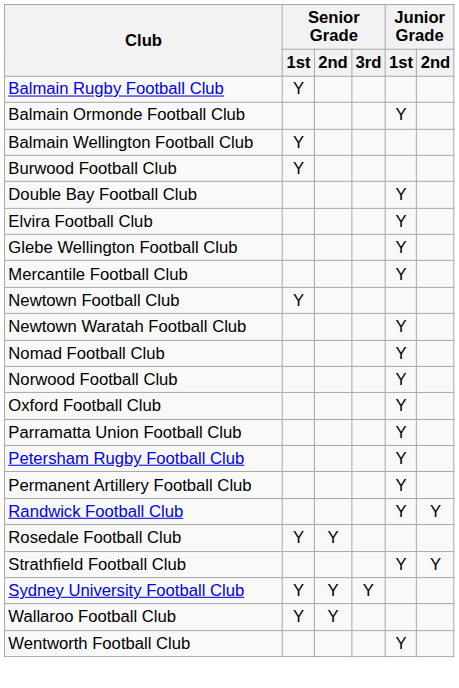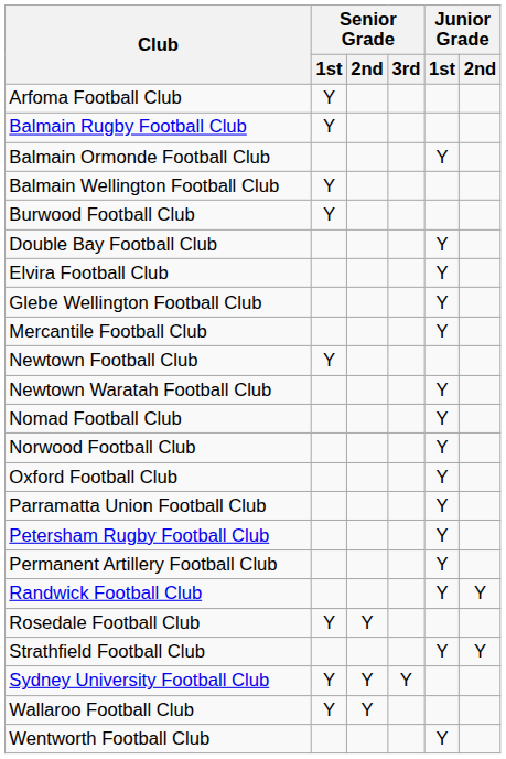 <table class="wikitable sortable mw-collapsible" style="text-align:center;">
 <tr>
 <th width="260" rowspan="2">Club</th>
 <th colspan="3" abbr="Senior">Senior Grade</th>
 <th colspan="2" abbr="Junior">Junior Grade</th>
 </tr>
 <tr>
 <th width="20" abbr="First">1st</th>
 <th width="20" abbr="Second">2nd</th>
 <th width="20" abbr="Third">3rd</th>
 <th width="20" abbr="First">1st</th>
 <th width="20" abbr="Second">2nd</th>
+</tr>
+<tr>
+<td style="text-align:left;"> Arfoma Football Club</td>
+<td>Y</td>
+<td></td>
+<td></td>
+<td></td>
+<td></td>
 </tr>
 <tr>
 <td style="text-align:left;"> <a href='#'>Balmain Rugby Football Club</a></td>
 <td>Y</td>
 <td></td>
 <td></td>
 <td></td>
 <td></td>
 </tr>
 <tr>
 <td style="text-align:left;">Balmain Ormonde Football Club</td>
 <td></td>
 <td></td>
 <td></td>
 <td>Y</td>
 <td></td>
 </tr>
 <tr>
 <td style="text-align:left;"> Balmain Wellington Football Club</td>
 <td>Y</td>
 <td></td>
 <td></td>
 <td></td>
 <td></td>
 </tr>
 <tr>
 <td style="text-align:left;"> Burwood Football Club</td>
 <td>Y</td>
 <td></td>
 <td></td>
 <td></td>
 <td></td>
 </tr>
 <tr>
 <td style="text-align:left;">Double Bay Football Club</td>
 <td></td>
 <td></td>
 <td></td>
 <td>Y</td>
 <td></td>
 </tr>
 <tr>
 <td style="text-align:left;">Elvira Football Club</td>
 <td></td>
 <td></td>
 <td></td>
 <td>Y</td>
 <td></td>
 </tr>
 <tr>
 <td style="text-align:left;">Glebe Wellington Football Club</td>
 <td></td>
 <td></td>
 <td></td>
 <td>Y</td>
 <td></td>
 </tr>
 <tr>
 <td style="text-align:left;"> Mercantile Football Club</td>
 <td></td>
 <td></td>
 <td></td>
 <td>Y</td>
 <td></td>
 </tr>
 <tr>
 <td style="text-align:left;"> Newtown Football Club</td>
 <td>Y</td>
 <td></td>
 <td></td>
 <td></td>
 <td></td>
 </tr>
 <tr>
 <td style="text-align:left;">Newtown Waratah Football Club</td>
 <td></td>
 <td></td>
 <td></td>
 <td>Y</td>
 <td></td>
 </tr>
 <tr>
 <td style="text-align:left;">Nomad Football Club</td>
 <td></td>
 <td></td>
 <td></td>
 <td>Y</td>
 <td></td>
 </tr>
 <tr>
 <td style="text-align:left;">Norwood Football Club</td>
 <td></td>
 <td></td>
 <td></td>
 <td>Y</td>
 <td></td>
 </tr>
 <tr>
 <td style="text-align:left;">Oxford Football Club</td>
 <td></td>
 <td></td>
 <td></td>
 <td>Y</td>
 <td></td>
 </tr>
 <tr>
 <td style="text-align:left;">Parramatta Union Football Club</td>
 <td></td>
 <td></td>
 <td></td>
 <td>Y</td>
 <td></td>
 </tr>
 <tr>
 <td style="text-align:left;"> <a href='#'>Petersham Rugby Football Club</a></td>
 <td></td>
 <td></td>
 <td></td>
 <td>Y</td>
 <td></td>
 </tr>
 <tr>
 <td style="text-align:left;">Permanent Artillery Football Club</td>
 <td></td>
 <td></td>
 <td></td>
 <td>Y</td>
 <td></td>
 </tr>
 <tr>
 <td style="text-align:left;"> <a href='#'>Randwick Football Club</a></td>
 <td></td>
 <td></td>
 <td></td>
 <td>Y</td>
 <td>Y</td>
 </tr>
 <tr>
 <td style="text-align:left;"> Rosedale Football Club</td>
 <td>Y</td>
 <td>Y</td>
 <td></td>
 <td></td>
 <td></td>
 </tr>
 <tr>
 <td style="text-align:left;"> Strathfield Football Club</td>
 <td></td>
 <td></td>
 <td></td>
 <td>Y</td>
 <td>Y</td>
 </tr>
 <tr>
 <td style="text-align:left;"> <a href='#'>Sydney University Football Club</a></td>
 <td>Y</td>
 <td>Y</td>
 <td>Y</td>
 <td></td>
 <td></td>
 </tr>
 <tr>
 <td style="text-align:left;"> Wallaroo Football Club</td>
 <td>Y</td>
 <td>Y</td>
 <td></td>
 <td></td>
 <td></td>
 </tr>
 <tr>
 <td style="text-align:left;">Wentworth Football Club</td>
 <td></td>
 <td></td>
 <td></td>
 <td>Y</td>
 <td></td>
 </tr>
 </table>
